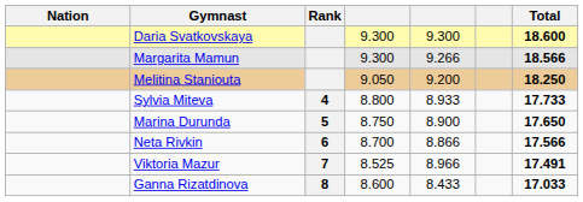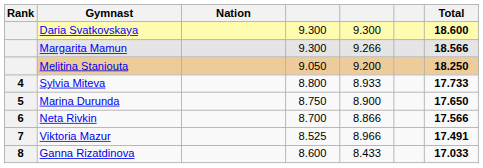 <table class="wikitable sortable" style="text-align:center; font-size:85%">
 <tr>
+<th scope="col" style="width:20px;">Rank</th>
+<th ! scope="col" style="width:170px;">Gymnast</th>
 <th ! scope="col" style="width:120px;">Nation</th>
-<th ! scope="col" style="width:170px;">Gymnast</th>
-<th scope="col" style="width:20px;">Rank</th>
 <th ! scope="col" style="width:60px;"></th>
 <th ! scope="col" style="width:60px;"></th>
 <th ! scope="col" style="width:30px;"></th>
 <th ! scope="col" style="width:60px;">Total</th>
 </tr>
 <tr bgcolor=fffcaf>
+<th scope=row></th>
+<td align=left><a href='#'>Daria Svatkovskaya</a></td>
 <td style="text-align:left;"></td>
-<td align=left><a href='#'>Daria Svatkovskaya</a></td>
-<th scope=row></th>
 <td>9.300</td>
 <td>9.300</td>
 <td></td>
 <td><strong>18.600</strong></td>
 </tr>
 <tr bgcolor=e5e5e5>
+<th scope=row></th>
+<td align=left><a href='#'>Margarita Mamun</a></td>
 <td style="text-align:left;"></td>
-<td align=left><a href='#'>Margarita Mamun</a></td>
-<th scope=row></th>
 <td>9.300</td>
 <td>9.266</td>
 <td></td>
 <td><strong>18.566</strong></td>
 </tr>
 <tr bgcolor=eecc99>
+<th scope=row></th>
+<td align=left><a href='#'>Melitina Staniouta</a></td>
 <td style="text-align:left;"></td>
-<td align=left><a href='#'>Melitina Staniouta</a></td>
-<th scope=row></th>
 <td>9.050</td>
 <td>9.200</td>
 <td></td>
 <td><strong>18.250</strong></td>
 </tr>
 <tr>
+<th scope=row>4</th>
+<td align=left><a href='#'>Sylvia Miteva</a></td>
 <td style="text-align:left;"></td>
-<td align=left><a href='#'>Sylvia Miteva</a></td>
-<th scope=row>4</th>
 <td>8.800</td>
 <td>8.933</td>
 <td></td>
 <td><strong>17.733</strong></td>
 </tr>
 <tr>
+<th scope=row>5</th>
+<td align=left><a href='#'>Marina Durunda</a></td>
 <td style="text-align:left;"></td>
-<td align=left><a href='#'>Marina Durunda</a></td>
-<th scope=row>5</th>
 <td>8.750</td>
 <td>8.900</td>
 <td></td>
 <td><strong>17.650</strong></td>
 </tr>
 <tr>
+<th scope=row>6</th>
+<td align=left><a href='#'>Neta Rivkin</a></td>
 <td style="text-align:left;"></td>
-<td align=left><a href='#'>Neta Rivkin</a></td>
-<th scope=row>6</th>
 <td>8.700</td>
 <td>8.866</td>
 <td></td>
 <td><strong>17.566</strong></td>
 </tr>
 <tr>
+<th scope=row>7</th>
+<td align=left><a href='#'>Viktoria Mazur</a></td>
 <td style="text-align:left;"></td>
-<td align=left><a href='#'>Viktoria Mazur</a></td>
-<th scope=row>7</th>
 <td>8.525</td>
 <td>8.966</td>
 <td></td>
 <td><strong>17.491</strong></td>
 </tr>
 <tr>
+<th scope=row>8</th>
+<td align=left><a href='#'>Ganna Rizatdinova</a></td>
 <td style="text-align:left;"></td>
-<td align=left><a href='#'>Ganna Rizatdinova</a></td>
-<th scope=row>8</th>
 <td>8.600</td>
 <td>8.433</td>
 <td></td>
 <td><strong>17.033</strong></td>
 </tr>
 </table>
